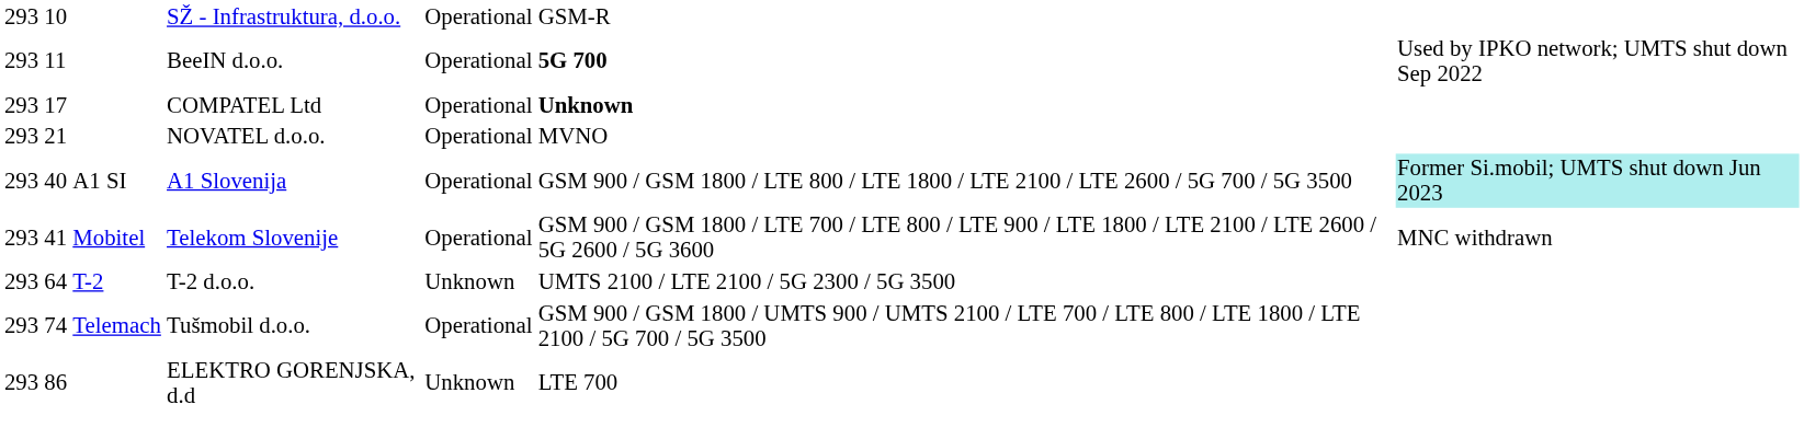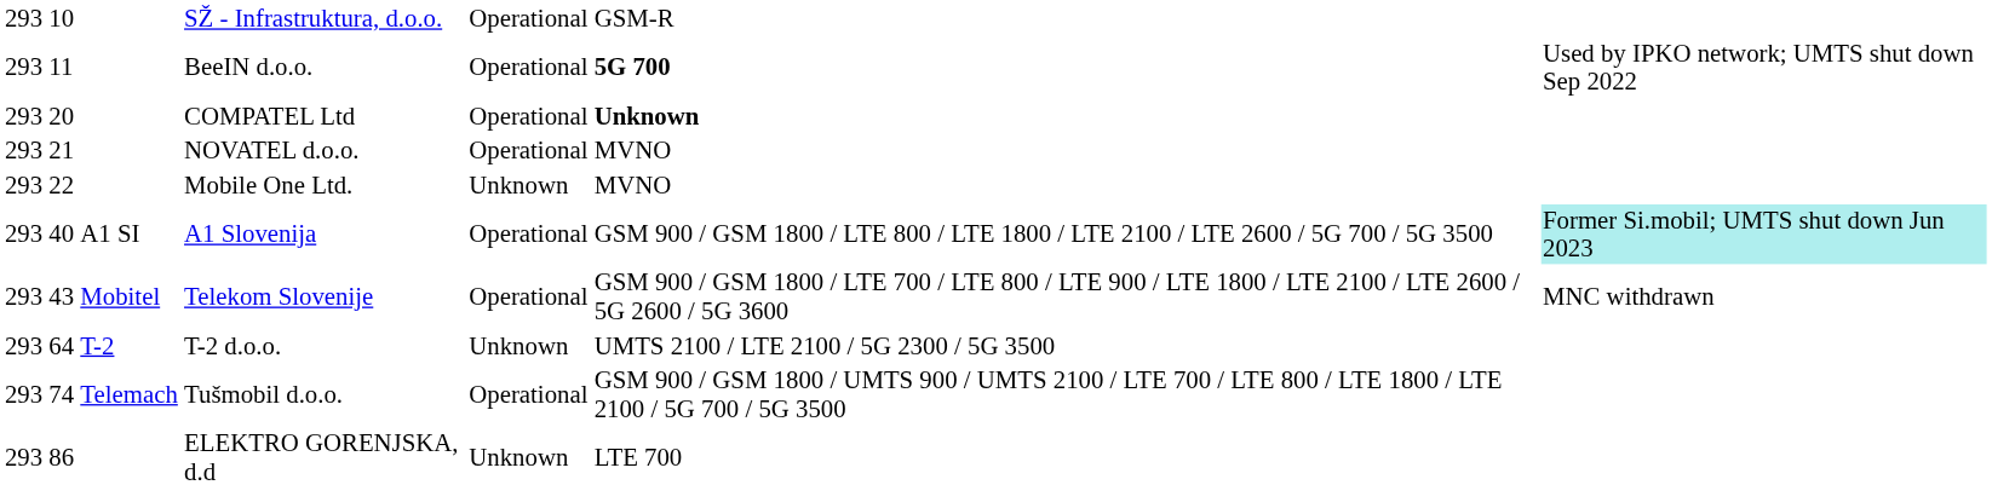 <table>
 <tr>
 <td>293</td>
 <td>10</td>
 <td></td>
 <td><a href='#'>SŽ - Infrastruktura, d.o.o.</a></td>
 <td>Operational</td>
 <td>GSM-R</td>
 <td></td>
 </tr>
 <tr>
 <td>293</td>
 <td>11</td>
 <td></td>
 <td>BeeIN d.o.o.</td>
 <td>Operational</td>
 <td><strong>5G 700</strong></td>
 <td>Used by IPKO network; UMTS shut down Sep 2022</td>
 </tr>
 <tr>
 <td>293</td>
-<td>17</td>
+<td>20</td>
 <td></td>
 <td>COMPATEL Ltd</td>
 <td>Operational</td>
 <td><strong>Unknown</strong></td>
 <td></td>
 </tr>
 <tr>
 <td>293</td>
 <td>21</td>
 <td></td>
 <td>NOVATEL d.o.o.</td>
 <td>Operational</td>
 <td>MVNO</td>
 <td></td>
 </tr>
 <tr>
 <td>293</td>
+<td>22</td>
+<td></td>
+<td>Mobile One Ltd.</td>
+<td>Unknown</td>
+<td>MVNO</td>
+<td></td>
+</tr>
+<tr>
+<td>293</td>
 <td>40</td>
 <td>A1 SI</td>
 <td><a href='#'>A1 Slovenija</a></td>
 <td>Operational</td>
 <td>GSM 900 / GSM 1800 / LTE 800 / LTE 1800 / LTE 2100 / LTE 2600 / 5G 700 / 5G 3500</td>
 <td style="background: paleturquoise;">Former Si.mobil; UMTS shut down Jun 2023</td>
 </tr>
 <tr>
 <td>293</td>
-<td>41</td>
+<td>43</td>
 <td><a href='#'>Mobitel</a></td>
 <td><a href='#'>Telekom Slovenije</a></td>
 <td>Operational</td>
 <td>GSM 900 / GSM 1800  / LTE 700 / LTE 800 / LTE 900 / LTE 1800 / LTE 2100  / LTE 2600 / 5G 2600 / 5G 3600</td>
 <td> MNC withdrawn</td>
 </tr>
 <tr>
 <td>293</td>
 <td>64</td>
 <td><a href='#'>T-2</a></td>
 <td>T-2 d.o.o.</td>
 <td>Unknown</td>
 <td>UMTS 2100 / LTE 2100 / 5G 2300 / 5G 3500</td>
 <td></td>
 </tr>
 <tr>
 <td>293</td>
 <td>74</td>
 <td><a href='#'>Telemach</a></td>
 <td>Tušmobil d.o.o.</td>
 <td>Operational</td>
 <td>GSM 900 / GSM 1800 / UMTS 900 / UMTS 2100 / LTE 700 / LTE 800 / LTE 1800 / LTE 2100 / 5G 700 / 5G 3500</td>
 <td></td>
 </tr>
 <tr>
 <td>293</td>
 <td>86</td>
 <td></td>
 <td>ELEKTRO GORENJSKA, d.d</td>
 <td>Unknown</td>
 <td>LTE 700</td>
 <td></td>
 </tr>
 </table>
